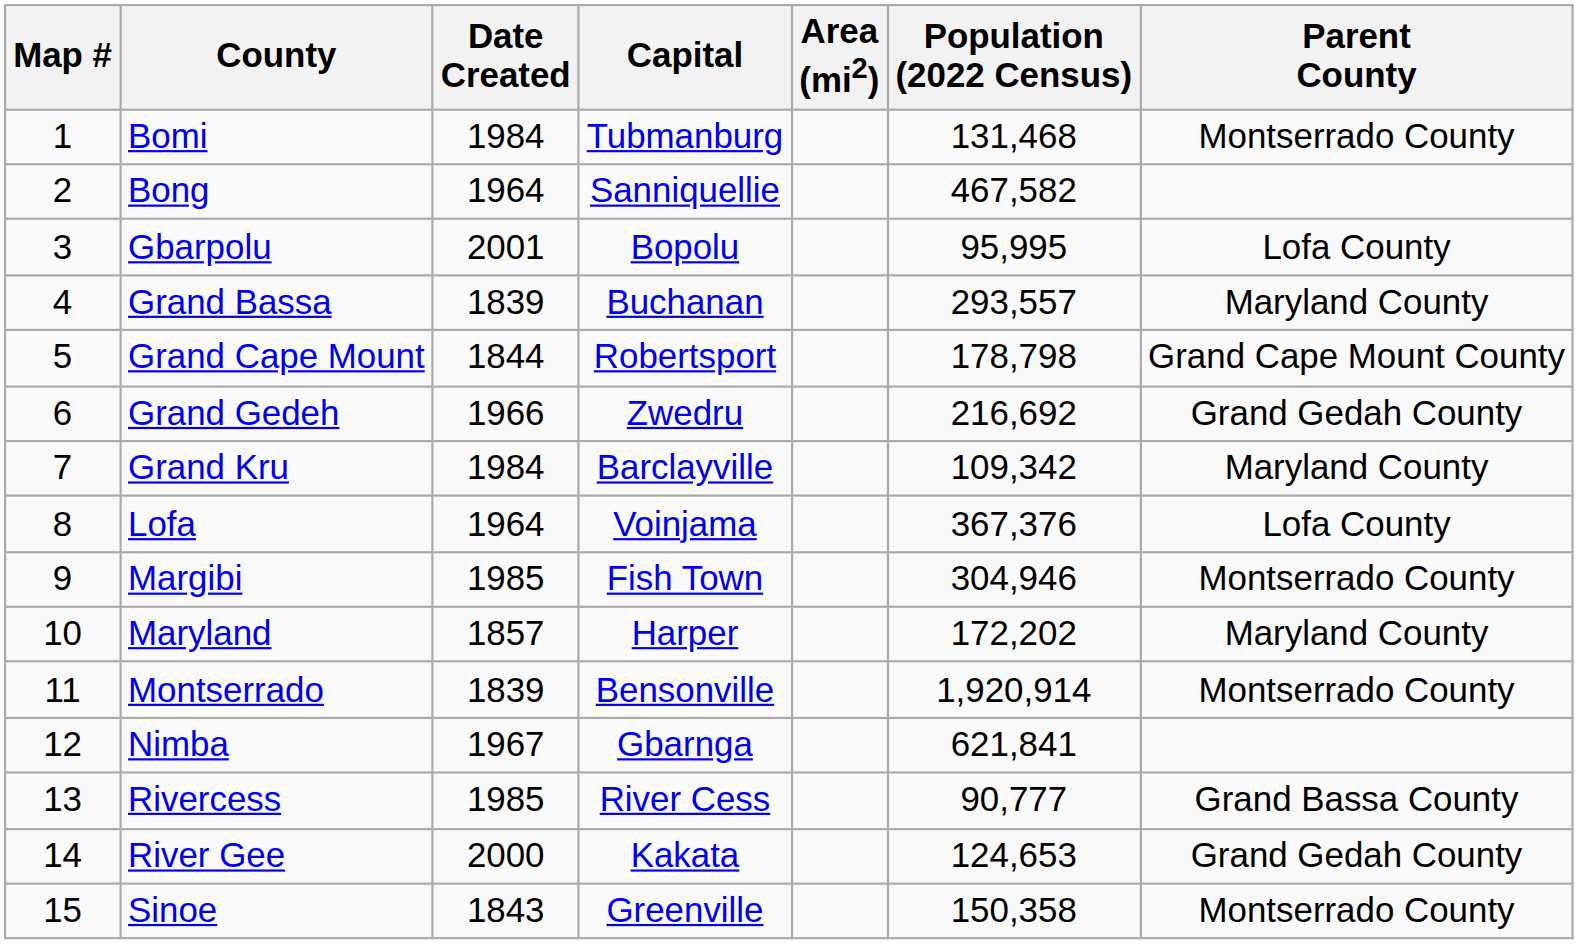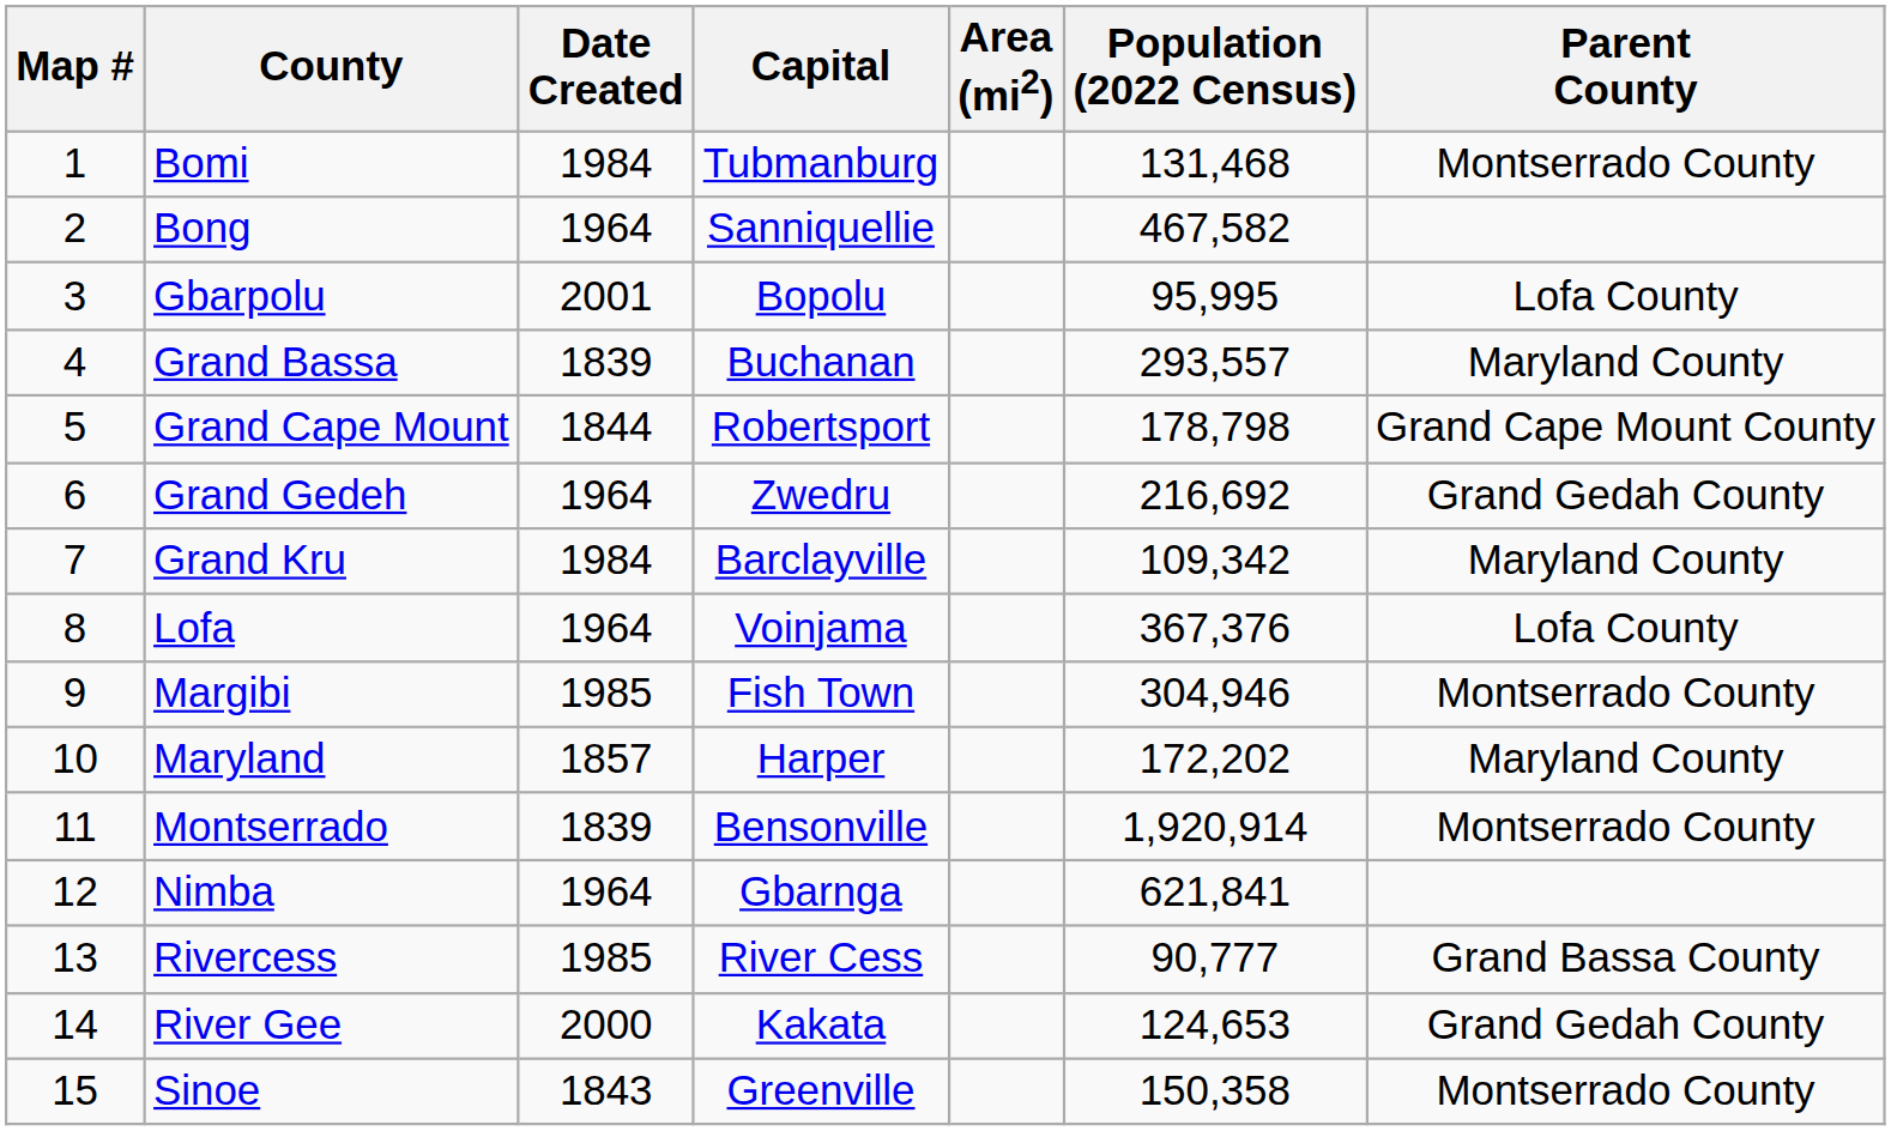 <table class="wikitable sortable">
 <tr>
 <th>Map #</th>
 <th>County</th>
 <th>Date<br>Created</th>
 <th>Capital</th>
 <th>Area<br>(mi<sup>2</sup>)</th>
 <th>Population<br>(2022 Census)</th>
 <th>Parent<br>County</th>
 </tr>
 <tr>
 <td align="center">1</td>
 <td align="left"> <a href='#'>Bomi</a></td>
 <td align="center">1984</td>
 <td align="center"><a href='#'>Tubmanburg</a></td>
 <td align="center"></td>
 <td align="center">131,468</td>
 <td align="center">Montserrado County</td>
 </tr>
 <tr>
 <td align="center">2</td>
 <td align="left"> <a href='#'>Bong</a></td>
 <td align="center">1964</td>
 <td align="center"><a href='#'>Sanniquellie</a></td>
 <td align="center"></td>
 <td align="center">467,582</td>
 <td align="center"></td>
 </tr>
 <tr>
 <td align="center">3</td>
 <td align="left"> <a href='#'>Gbarpolu</a></td>
 <td align="center">2001</td>
 <td align="center"><a href='#'>Bopolu</a></td>
 <td align="center"></td>
 <td align="center">95,995</td>
 <td align="center">Lofa County</td>
 </tr>
 <tr>
 <td align="center">4</td>
 <td align="left"> <a href='#'>Grand Bassa</a></td>
 <td align="center">1839</td>
 <td align="center"><a href='#'>Buchanan</a></td>
 <td align="center"></td>
 <td align="center">293,557</td>
 <td align="center">Maryland County</td>
 </tr>
 <tr>
 <td align="center">5</td>
 <td align="left"> <a href='#'>Grand Cape Mount</a></td>
 <td align="center">1844</td>
 <td align="center"><a href='#'>Robertsport</a></td>
 <td align="center"></td>
 <td align="center">178,798</td>
 <td align="center">Grand Cape Mount County</td>
 </tr>
 <tr>
 <td align="center">6</td>
 <td align="left"> <a href='#'>Grand Gedeh</a></td>
-<td align="center">1966</td>
+<td align="center">1964</td>
 <td align="center"><a href='#'>Zwedru</a></td>
 <td align="center"></td>
 <td align="center">216,692</td>
 <td align="center">Grand Gedah County</td>
 </tr>
 <tr>
 <td align="center">7</td>
 <td align="left"> <a href='#'>Grand Kru</a></td>
 <td align="center">1984</td>
 <td align="center"><a href='#'>Barclayville</a></td>
 <td align="center"></td>
 <td align="center">109,342</td>
 <td align="center">Maryland County</td>
 </tr>
 <tr>
 <td align="center">8</td>
 <td align="left"> <a href='#'>Lofa</a></td>
 <td align="center">1964</td>
 <td align="center"><a href='#'>Voinjama</a></td>
 <td align="center"></td>
 <td align="center">367,376</td>
 <td align="center">Lofa County</td>
 </tr>
 <tr>
 <td align="center">9</td>
 <td align="left"> <a href='#'>Margibi</a></td>
 <td align="center">1985</td>
 <td align="center"><a href='#'>Fish Town</a></td>
 <td align="center"></td>
 <td align="center">304,946</td>
 <td align="center">Montserrado County</td>
 </tr>
 <tr>
 <td align="center">10</td>
 <td align="left"> <a href='#'>Maryland</a></td>
 <td align="center">1857</td>
 <td align="center"><a href='#'>Harper</a></td>
 <td align="center"></td>
 <td align="center">172,202</td>
 <td align="center">Maryland County</td>
 </tr>
 <tr>
 <td align="center">11</td>
 <td align="left"> <a href='#'>Montserrado</a></td>
 <td align="center">1839</td>
 <td align="center"><a href='#'>Bensonville</a></td>
 <td align="center"></td>
 <td align="center">1,920,914</td>
 <td align="center">Montserrado County</td>
 </tr>
 <tr>
 <td align="center">12</td>
 <td align="left"> <a href='#'>Nimba</a></td>
-<td align="center">1967</td>
+<td align="center">1964</td>
 <td align="center"><a href='#'>Gbarnga</a></td>
 <td align="center"></td>
 <td align="center">621,841</td>
 <td align="center"></td>
 </tr>
 <tr>
 <td align="center">13</td>
 <td align="left"> <a href='#'>Rivercess</a></td>
 <td align="center">1985</td>
 <td align="center"><a href='#'>River Cess</a></td>
 <td align="center"></td>
 <td align="center">90,777</td>
 <td align="center">Grand Bassa County</td>
 </tr>
 <tr>
 <td align="center">14</td>
 <td align="left"> <a href='#'>River Gee</a></td>
 <td align="center">2000</td>
 <td align="center"><a href='#'>Kakata</a></td>
 <td align="center"></td>
 <td align="center">124,653</td>
 <td align="center">Grand Gedah County</td>
 </tr>
 <tr>
 <td align="center">15</td>
 <td align="left"> <a href='#'>Sinoe</a></td>
 <td align="center">1843</td>
 <td align="center"><a href='#'>Greenville</a></td>
 <td align="center"></td>
 <td align="center">150,358</td>
 <td align="center">Montserrado County</td>
 </tr>
 </table>
